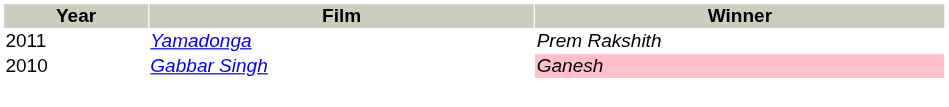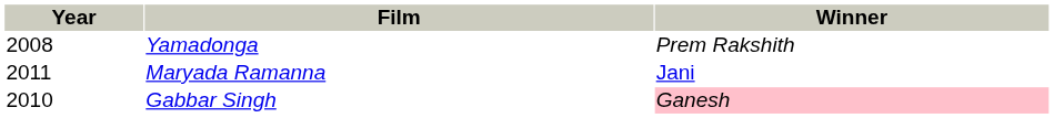 <table cellspacing="1" cellpadding="1" border="0" style="width:50%;">
 <tr style="background:#ccccbf;">
 <th>Year</th>
 <th>Film</th>
 <th>Winner</th>
 </tr>
 <tr>
-<td>2011</td>
+<td>2008</td>
 <td><em><a href='#'>Yamadonga</a></em></td>
 <td><em>Prem Rakshith</em></td>
+</tr>
+<tr>
+<td>2011</td>
+<td><em><a href='#'>Maryada Ramanna</a></em></td>
+<td><a href='#'>Jani</a></td>
 </tr>
 <tr>
 <td>2010</td>
 <td><em><a href='#'>Gabbar Singh</a></em></td>
 <td style="background: pink;"><em>Ganesh</em></td>
 </tr>
 <tr style="background:#f0f0f0;">
 </tr>
 </table>
